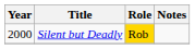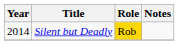 <table class="wikitable sortable">
 <tr>
 <th>Year</th>
 <th>Title</th>
 <th>Role</th>
 <th class="unsortable">Notes</th>
 </tr>
 <tr>
-<td>2000</td>
+<td>2014</td>
 <td><em><a href='#'>Silent but Deadly</a></em></td>
 <td style="background: gold;">Rob</td>
 <td></td>
 </tr>
 <tr>
 </tr>
 </table>
